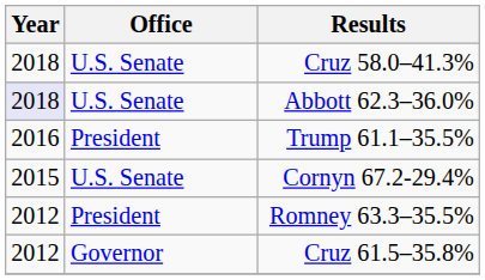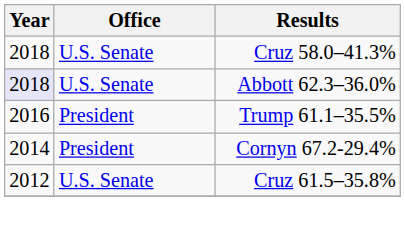 <table class=wikitable>
 <tr>
 <th width="30">Year</th>
 <th width="120">Office</th>
 <th width="140">Results</th>
 </tr>
 <tr>
 <td>2018</td>
 <td><a href='#'>U.S. Senate</a></td>
 <td align="right" ><a href='#'>Cruz</a> 58.0–41.3%</td>
 </tr>
 <tr>
 <td style="background: lavender;">2018</td>
 <td><a href='#'>U.S. Senate</a></td>
 <td align="right" ><a href='#'>Abbott</a> 62.3–36.0%</td>
 </tr>
 <tr>
 <td>2016</td>
 <td><a href='#'>President</a></td>
 <td align="right" ><a href='#'>Trump</a> 61.1–35.5%</td>
 </tr>
 <tr>
-<td>2015</td>
-<td><a href='#'>U.S. Senate</a></td>
+<td>2014</td>
+<td><a href='#'>President</a></td>
 <td align="right" ><a href='#'>Cornyn</a> 67.2-29.4%</td>
 </tr>
 <tr>
 <td>2012</td>
-<td><a href='#'>President</a></td>
-<td align="right" ><a href='#'>Romney</a> 63.3–35.5%</td>
-</tr>
-<tr>
-<td>2012</td>
-<td><a href='#'>Governor</a></td>
+<td><a href='#'>U.S. Senate</a></td>
 <td align="right" ><a href='#'>Cruz</a> 61.5–35.8%</td>
 </tr>
 <tr>
 </tr>
 </table>
